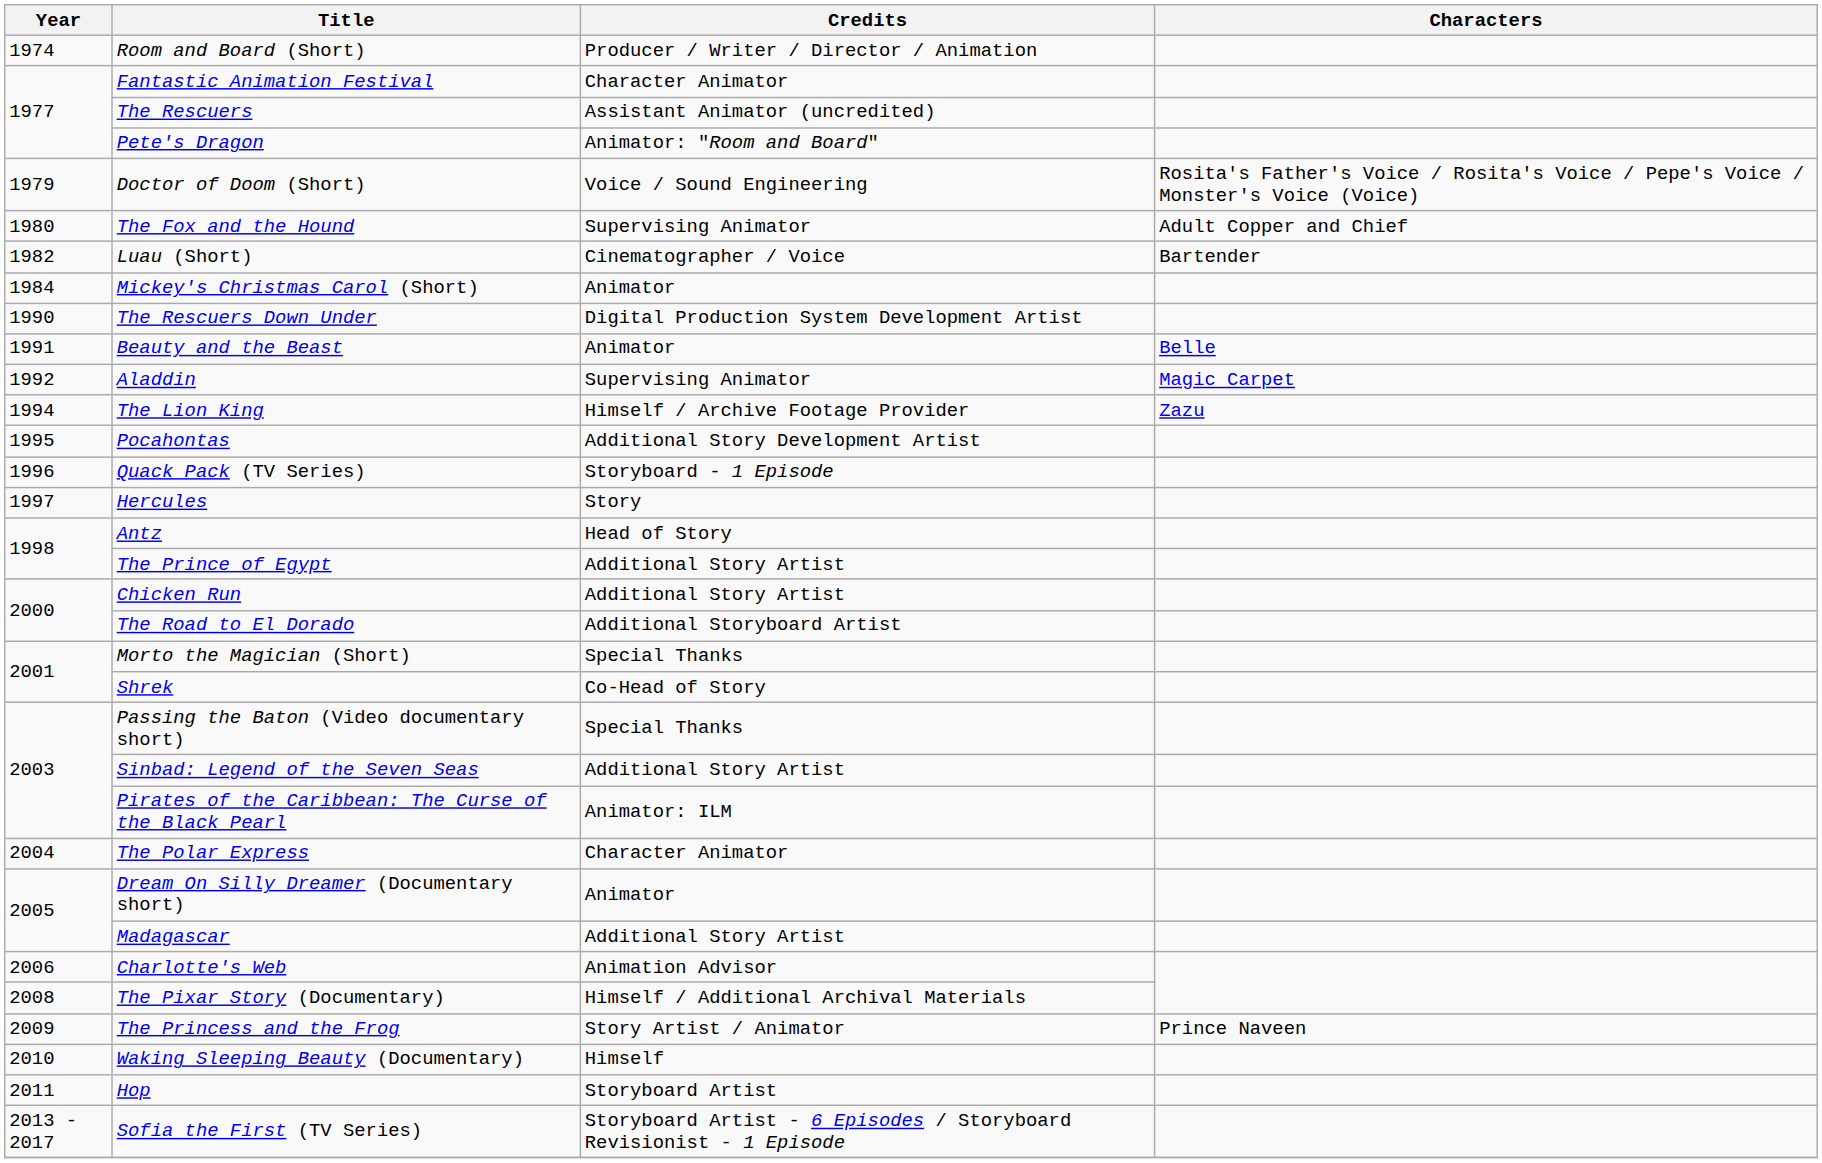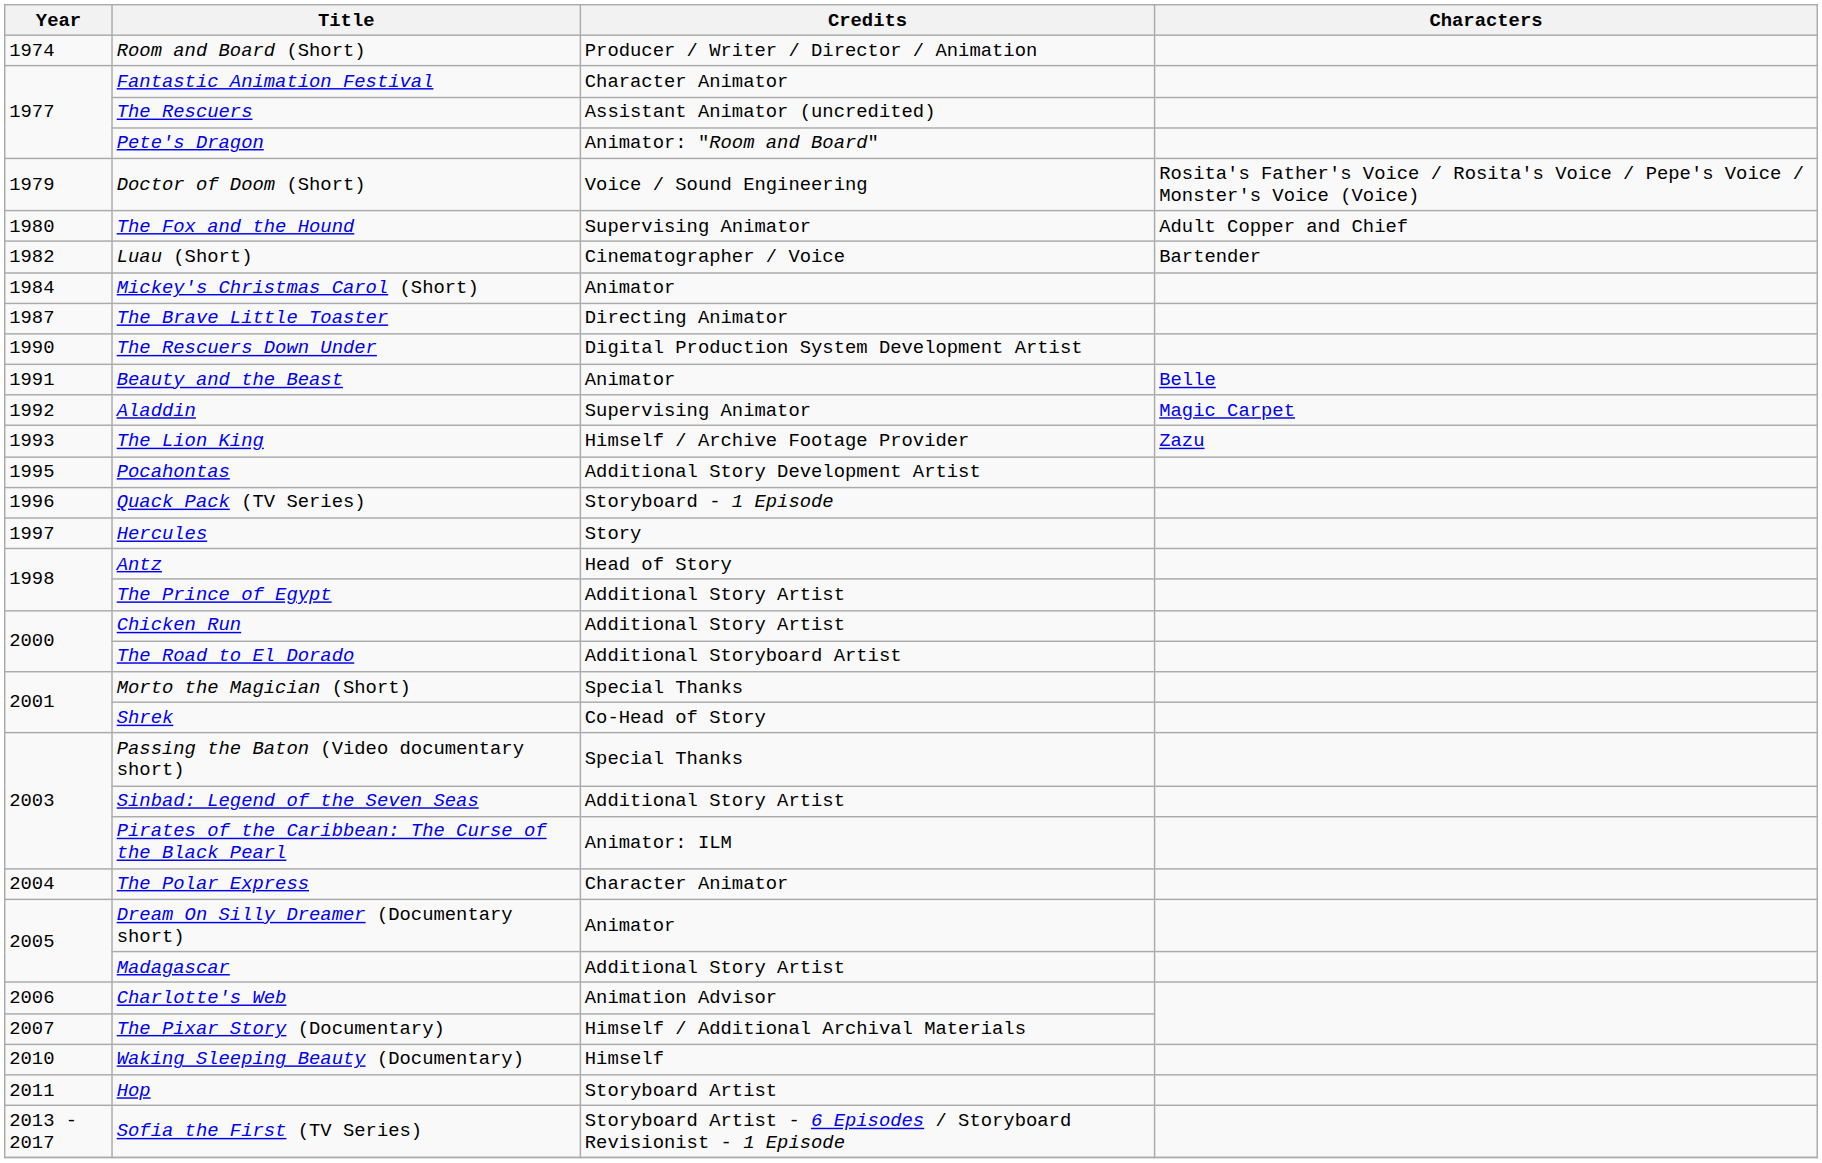 <table class="wikitable sortable">
 <tr>
 <th>Year</th>
 <th>Title</th>
 <th>Credits</th>
 <th>Characters</th>
 </tr>
 <tr>
 <td>1974</td>
 <td><em>Room and Board</em> (Short)</td>
 <td>Producer / Writer / Director / Animation</td>
 <td></td>
 </tr>
 <tr>
 <td rowspan="3">1977</td>
 <td><em><a href='#'>Fantastic Animation Festival</a></em></td>
 <td>Character Animator</td>
 <td></td>
 </tr>
 <tr>
 <td><em><a href='#'>The Rescuers</a></em></td>
 <td>Assistant Animator (uncredited)</td>
 </tr>
 <tr>
 <td><em><a href='#'>Pete's Dragon</a></em></td>
 <td>Animator: "<em>Room and Board</em>"</td>
 <td></td>
 </tr>
 <tr>
 <td>1979</td>
 <td><em>Doctor of Doom</em> (Short)</td>
 <td>Voice / Sound Engineering</td>
 <td>Rosita's Father's Voice / Rosita's Voice / Pepe's Voice / Monster's Voice (Voice)</td>
 </tr>
 <tr>
 <td>1980</td>
 <td><em><a href='#'>The Fox and the Hound</a></em></td>
 <td>Supervising Animator</td>
 <td>Adult Copper and Chief</td>
 </tr>
 <tr>
 <td>1982</td>
 <td><em>Luau</em> (Short)</td>
 <td>Cinematographer / Voice</td>
 <td>Bartender</td>
 </tr>
 <tr>
 <td>1984</td>
 <td><em><a href='#'>Mickey's Christmas Carol</a></em> (Short)</td>
 <td>Animator</td>
 <td></td>
 </tr>
 <tr>
+<td>1987</td>
+<td><em><a href='#'>The Brave Little Toaster</a></em></td>
+<td>Directing Animator</td>
+<td></td>
+</tr>
+<tr>
 <td>1990</td>
 <td><em><a href='#'>The Rescuers Down Under</a></em></td>
 <td>Digital Production System Development Artist</td>
 <td></td>
 </tr>
 <tr>
 <td>1991</td>
 <td><em><a href='#'>Beauty and the Beast</a></em></td>
 <td>Animator</td>
 <td><a href='#'>Belle</a></td>
 </tr>
 <tr>
 <td>1992</td>
 <td><em><a href='#'>Aladdin</a></em></td>
 <td>Supervising Animator</td>
 <td><a href='#'>Magic Carpet</a></td>
 </tr>
 <tr>
-<td>1994</td>
+<td>1993</td>
 <td><em><a href='#'>The Lion King</a></em></td>
 <td>Himself / Archive Footage Provider</td>
 <td><a href='#'>Zazu</a></td>
 </tr>
 <tr>
 <td>1995</td>
 <td><em><a href='#'>Pocahontas</a></em></td>
 <td>Additional Story Development Artist</td>
 <td></td>
 </tr>
 <tr>
 <td>1996</td>
 <td><em><a href='#'>Quack Pack</a></em> (TV Series)</td>
 <td>Storyboard - <em>1 Episode</em></td>
 <td></td>
 </tr>
 <tr>
 <td>1997</td>
 <td><em><a href='#'>Hercules</a></em></td>
 <td>Story</td>
 <td></td>
 </tr>
 <tr>
 <td rowspan="2">1998</td>
 <td><em><a href='#'>Antz</a></em></td>
 <td>Head of Story</td>
 <td></td>
 </tr>
 <tr>
 <td><em><a href='#'>The Prince of Egypt</a></em></td>
 <td>Additional Story Artist</td>
 <td></td>
 </tr>
 <tr>
 <td rowspan="2">2000</td>
 <td><em><a href='#'>Chicken Run</a></em></td>
 <td>Additional Story Artist</td>
 <td></td>
 </tr>
 <tr>
 <td><em><a href='#'>The Road to El Dorado</a></em></td>
 <td>Additional Storyboard Artist</td>
 <td></td>
 </tr>
 <tr>
 <td rowspan="2">2001</td>
 <td><em>Morto the Magician</em> (Short)</td>
 <td>Special Thanks</td>
 <td></td>
 </tr>
 <tr>
 <td><em><a href='#'>Shrek</a></em></td>
 <td>Co-Head of Story</td>
 <td></td>
 </tr>
 <tr>
 <td rowspan="3">2003</td>
 <td><em>Passing the Baton</em> (Video documentary short)</td>
 <td>Special Thanks</td>
 <td></td>
 </tr>
 <tr>
 <td><em><a href='#'>Sinbad: Legend of the Seven Seas</a></em></td>
 <td>Additional Story Artist</td>
 <td></td>
 </tr>
 <tr>
 <td><em><a href='#'>Pirates of the Caribbean: The Curse of the Black Pearl</a></em></td>
 <td>Animator: ILM</td>
 <td></td>
 </tr>
 <tr>
 <td>2004</td>
 <td><em><a href='#'>The Polar Express</a></em></td>
 <td>Character Animator</td>
 <td></td>
 </tr>
 <tr>
 <td rowspan="2">2005</td>
 <td><em><a href='#'>Dream On Silly Dreamer</a></em> (Documentary short)</td>
 <td>Animator</td>
 <td></td>
 </tr>
 <tr>
 <td><em><a href='#'>Madagascar</a></em></td>
 <td>Additional Story Artist</td>
 <td></td>
 </tr>
 <tr>
 <td>2006</td>
 <td><em><a href='#'>Charlotte's Web</a></em></td>
 <td>Animation Advisor</td>
 </tr>
 <tr>
-<td>2008</td>
+<td>2007</td>
 <td><em><a href='#'>The Pixar Story</a></em> (Documentary)</td>
 <td>Himself / Additional Archival Materials</td>
-</tr>
-<tr>
-<td>2009</td>
-<td><em><a href='#'>The Princess and the Frog</a></em></td>
-<td>Story Artist / Animator</td>
-<td>Prince Naveen</td>
 </tr>
 <tr>
 <td>2010</td>
 <td><em><a href='#'>Waking Sleeping Beauty</a></em> (Documentary)</td>
 <td>Himself</td>
 <td></td>
 </tr>
 <tr>
 <td>2011</td>
 <td><em><a href='#'>Hop</a></em></td>
 <td>Storyboard Artist</td>
 <td></td>
 </tr>
 <tr>
 <td>2013 - 2017</td>
 <td><em><a href='#'>Sofia the First</a></em> (TV Series)</td>
 <td>Storyboard Artist - <em><a href='#'>6 Episodes</a></em> / Storyboard Revisionist - <em>1 Episode</em></td>
 <td></td>
 </tr>
 <tr>
 </tr>
 </table>
